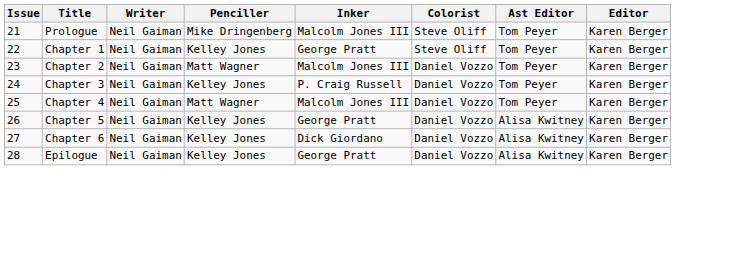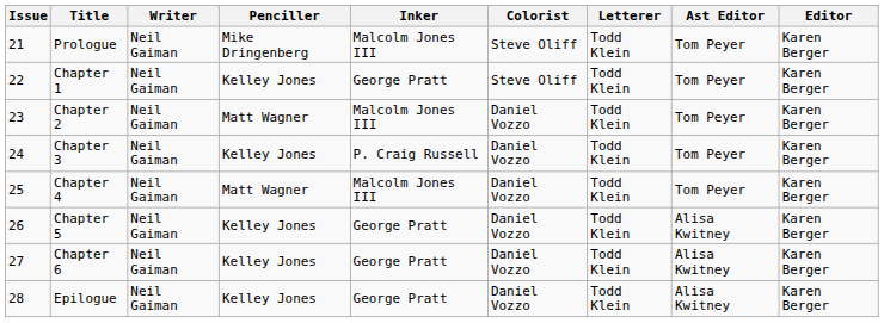 <table class="wikitable">
 <tr>
 <th>Issue</th>
 <th>Title</th>
 <th>Writer</th>
 <th>Penciller</th>
 <th>Inker</th>
 <th>Colorist</th>
+<th>Letterer</th>
 <th>Ast Editor</th>
 <th>Editor</th>
 </tr>
 <tr>
 <td>21</td>
 <td>Prologue</td>
 <td>Neil Gaiman</td>
 <td>Mike Dringenberg</td>
 <td>Malcolm Jones III</td>
 <td>Steve Oliff</td>
+<td>Todd Klein</td>
 <td>Tom Peyer</td>
 <td>Karen Berger</td>
 </tr>
 <tr>
 <td>22</td>
 <td>Chapter 1</td>
 <td>Neil Gaiman</td>
 <td>Kelley Jones</td>
 <td>George Pratt</td>
 <td>Steve Oliff</td>
+<td>Todd Klein</td>
 <td>Tom Peyer</td>
 <td>Karen Berger</td>
 </tr>
 <tr>
 <td>23</td>
 <td>Chapter 2</td>
 <td>Neil Gaiman</td>
 <td>Matt Wagner</td>
 <td>Malcolm Jones III</td>
 <td>Daniel Vozzo</td>
+<td>Todd Klein</td>
 <td>Tom Peyer</td>
 <td>Karen Berger</td>
 </tr>
 <tr>
 <td>24</td>
 <td>Chapter 3</td>
 <td>Neil Gaiman</td>
 <td>Kelley Jones</td>
 <td>P. Craig Russell</td>
 <td>Daniel Vozzo</td>
+<td>Todd Klein</td>
 <td>Tom Peyer</td>
 <td>Karen Berger</td>
 </tr>
 <tr>
 <td>25</td>
 <td>Chapter 4</td>
 <td>Neil Gaiman</td>
 <td>Matt Wagner</td>
 <td>Malcolm Jones III</td>
 <td>Daniel Vozzo</td>
+<td>Todd Klein</td>
 <td>Tom Peyer</td>
 <td>Karen Berger</td>
 </tr>
 <tr>
 <td>26</td>
 <td>Chapter 5</td>
 <td>Neil Gaiman</td>
 <td>Kelley Jones</td>
 <td>George Pratt</td>
 <td>Daniel Vozzo</td>
+<td>Todd Klein</td>
 <td>Alisa Kwitney</td>
 <td>Karen Berger</td>
 </tr>
 <tr>
 <td>27</td>
 <td>Chapter 6</td>
 <td>Neil Gaiman</td>
 <td>Kelley Jones</td>
-<td>Dick Giordano</td>
+<td>George Pratt</td>
 <td>Daniel Vozzo</td>
+<td>Todd Klein</td>
 <td>Alisa Kwitney</td>
 <td>Karen Berger</td>
 </tr>
 <tr>
 <td>28</td>
 <td>Epilogue</td>
 <td>Neil Gaiman</td>
 <td>Kelley Jones</td>
 <td>George Pratt</td>
 <td>Daniel Vozzo</td>
+<td>Todd Klein</td>
 <td>Alisa Kwitney</td>
 <td>Karen Berger</td>
 </tr>
 </table>
